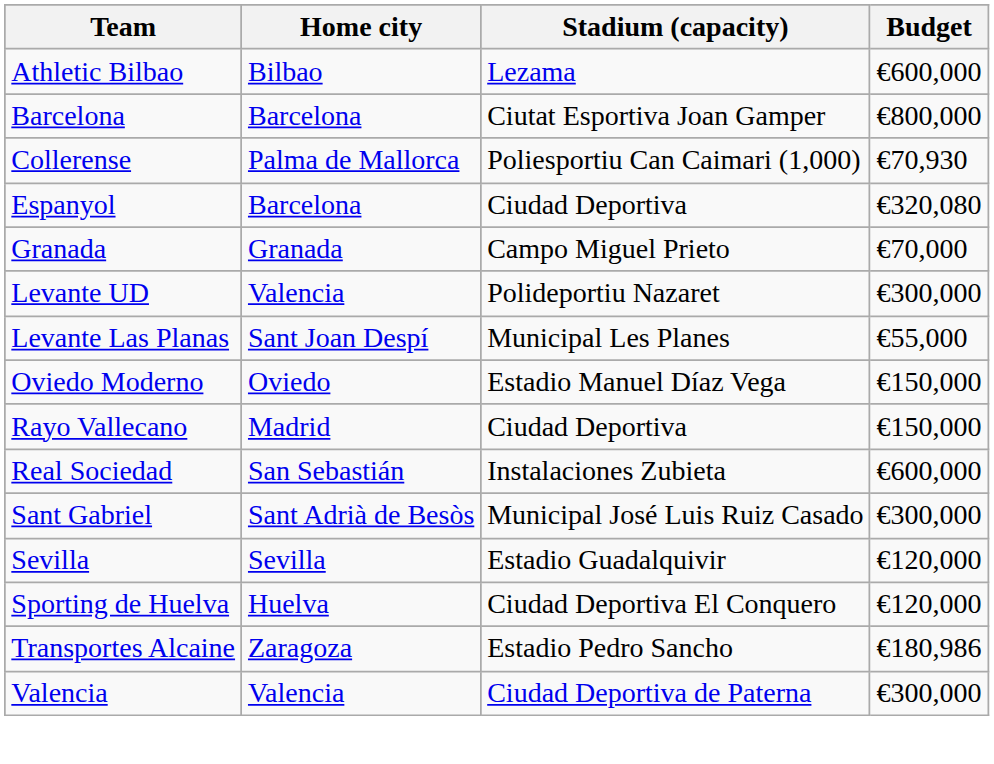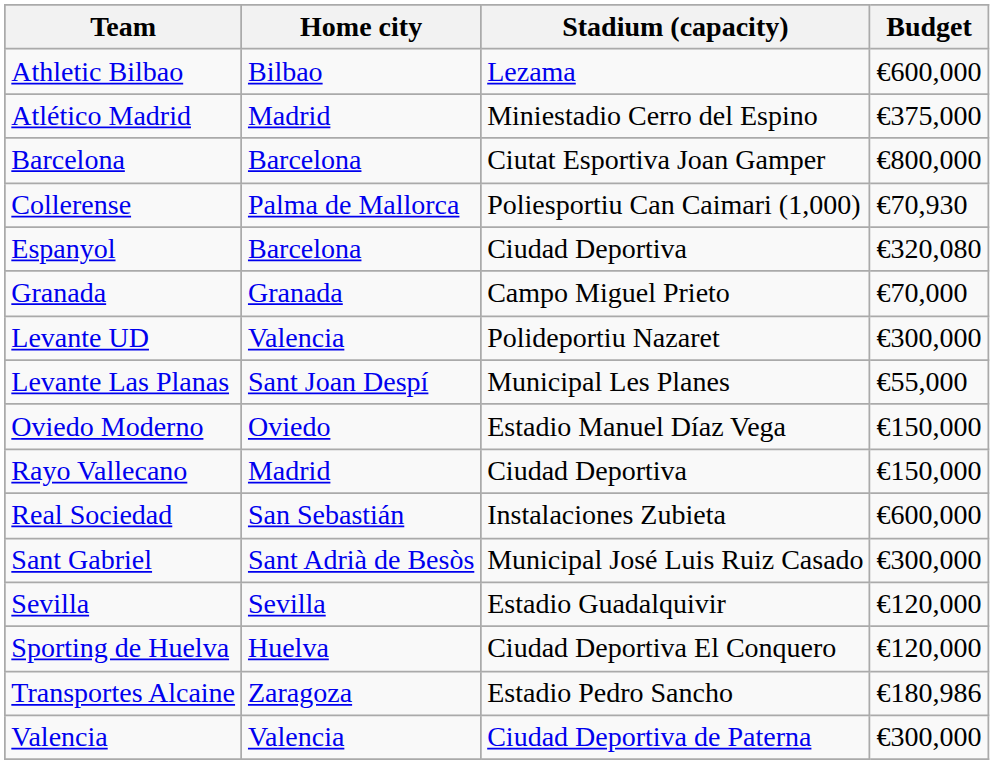 <table class="wikitable sortable">
 <tr>
 <th>Team</th>
 <th>Home city</th>
 <th>Stadium (capacity)</th>
 <th>Budget </th>
 </tr>
 <tr>
 <td><a href='#'>Athletic Bilbao</a></td>
 <td><a href='#'>Bilbao</a></td>
 <td><a href='#'>Lezama</a></td>
 <td>€600,000</td>
+</tr>
+<tr>
+<td><a href='#'>Atlético Madrid</a></td>
+<td><a href='#'>Madrid</a></td>
+<td>Miniestadio Cerro del Espino</td>
+<td>€375,000</td>
 </tr>
 <tr>
 <td><a href='#'>Barcelona</a></td>
 <td><a href='#'>Barcelona</a></td>
 <td>Ciutat Esportiva Joan Gamper</td>
 <td>€800,000</td>
 </tr>
 <tr>
 <td><a href='#'>Collerense</a></td>
 <td><a href='#'>Palma de Mallorca</a></td>
 <td>Poliesportiu Can Caimari (1,000)</td>
 <td>€70,930</td>
 </tr>
 <tr>
 <td><a href='#'>Espanyol</a></td>
 <td><a href='#'>Barcelona</a></td>
 <td>Ciudad Deportiva</td>
 <td>€320,080</td>
 </tr>
 <tr>
 <td><a href='#'>Granada</a></td>
 <td><a href='#'>Granada</a></td>
 <td>Campo Miguel Prieto</td>
 <td>€70,000</td>
 </tr>
 <tr>
 <td><a href='#'>Levante UD</a></td>
 <td><a href='#'>Valencia</a></td>
 <td>Polideportiu Nazaret</td>
 <td>€300,000</td>
 </tr>
 <tr>
 <td><a href='#'>Levante Las Planas</a></td>
 <td><a href='#'>Sant Joan Despí</a></td>
 <td>Municipal Les Planes</td>
 <td>€55,000</td>
 </tr>
 <tr>
 <td><a href='#'>Oviedo Moderno</a></td>
 <td><a href='#'>Oviedo</a></td>
 <td>Estadio Manuel Díaz Vega</td>
 <td>€150,000</td>
 </tr>
 <tr>
 <td><a href='#'>Rayo Vallecano</a></td>
 <td><a href='#'>Madrid</a></td>
 <td>Ciudad Deportiva</td>
 <td>€150,000</td>
 </tr>
 <tr>
 <td><a href='#'>Real Sociedad</a></td>
 <td><a href='#'>San Sebastián</a></td>
 <td>Instalaciones Zubieta</td>
 <td>€600,000</td>
 </tr>
 <tr>
 <td><a href='#'>Sant Gabriel</a></td>
 <td><a href='#'>Sant Adrià de Besòs</a></td>
 <td>Municipal José Luis Ruiz Casado</td>
 <td>€300,000</td>
 </tr>
 <tr>
 <td><a href='#'>Sevilla</a></td>
 <td><a href='#'>Sevilla</a></td>
 <td>Estadio Guadalquivir</td>
 <td>€120,000</td>
 </tr>
 <tr>
 <td><a href='#'>Sporting de Huelva</a></td>
 <td><a href='#'>Huelva</a></td>
 <td>Ciudad Deportiva El Conquero</td>
 <td>€120,000</td>
 </tr>
 <tr>
 <td><a href='#'>Transportes Alcaine</a></td>
 <td><a href='#'>Zaragoza</a></td>
 <td>Estadio Pedro Sancho</td>
 <td>€180,986</td>
 </tr>
 <tr>
 <td><a href='#'>Valencia</a></td>
 <td><a href='#'>Valencia</a></td>
 <td><a href='#'>Ciudad Deportiva de Paterna</a></td>
 <td>€300,000</td>
 </tr>
 </table>
